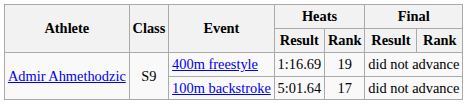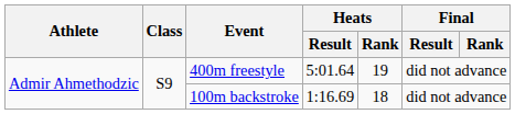 <table class=wikitable style="font-size:90%">
 <tr>
 <th rowspan="2">Athlete</th>
 <th rowspan="2">Class</th>
 <th rowspan="2">Event</th>
 <th colspan="2">Heats</th>
 <th colspan="2">Final</th>
 </tr>
 <tr>
 <th>Result</th>
 <th>Rank</th>
 <th>Result</th>
 <th>Rank</th>
 </tr>
 <tr>
 <td rowspan="2"><a href='#'>Admir Ahmethodzic</a></td>
 <td rowspan="2" style="text-align:center;">S9</td>
 <td><a href='#'>400m freestyle</a></td>
-<td style="text-align:center;">1:16.69</td>
+<td style="text-align:center;">5:01.64</td>
 <td style="text-align:center;">19</td>
 <td style="text-align:center;" colspan="2">did not advance</td>
 </tr>
 <tr>
 <td><a href='#'>100m backstroke</a></td>
-<td style="text-align:center;">5:01.64</td>
-<td style="text-align:center;">17</td>
+<td style="text-align:center;">1:16.69</td>
+<td style="text-align:center;">18</td>
 <td style="text-align:center;" colspan="2">did not advance</td>
 </tr>
 </table>
